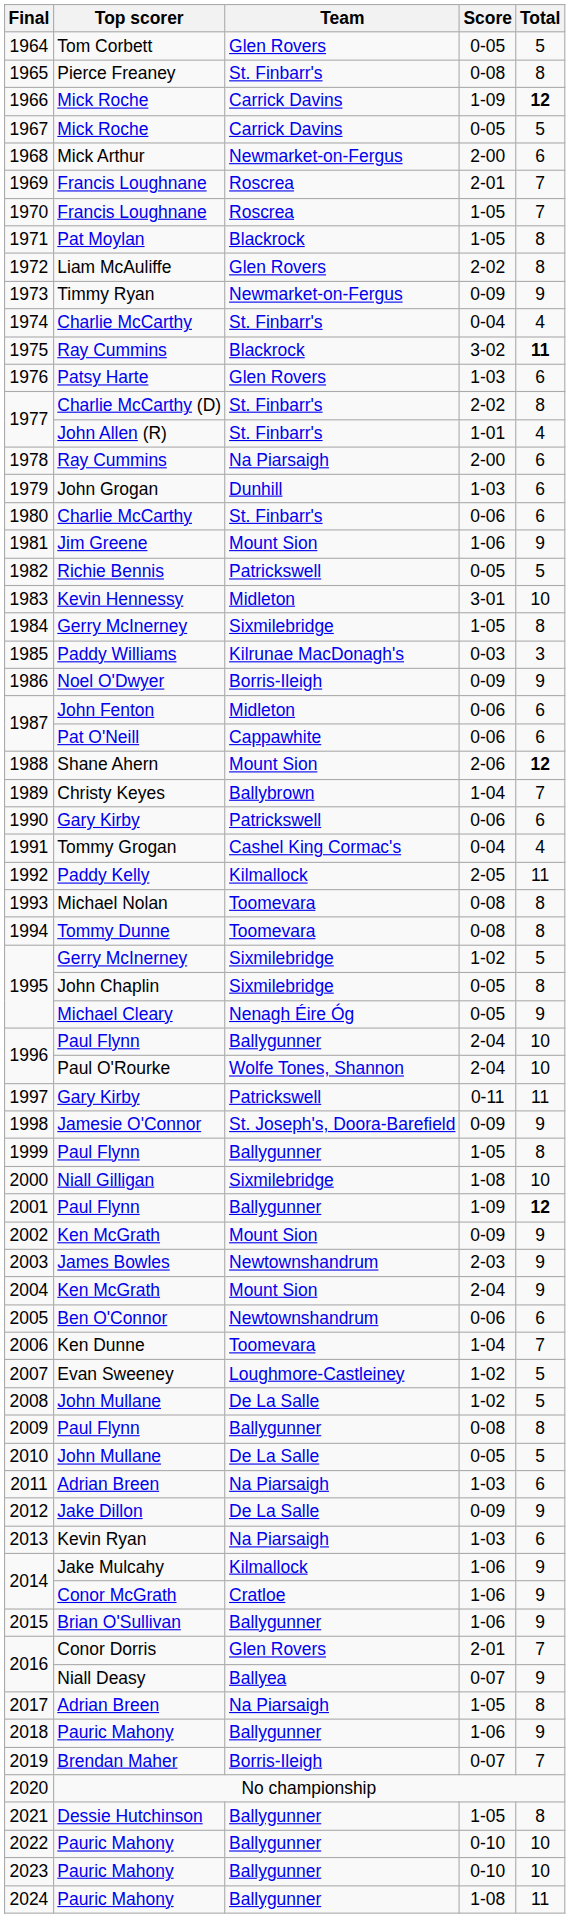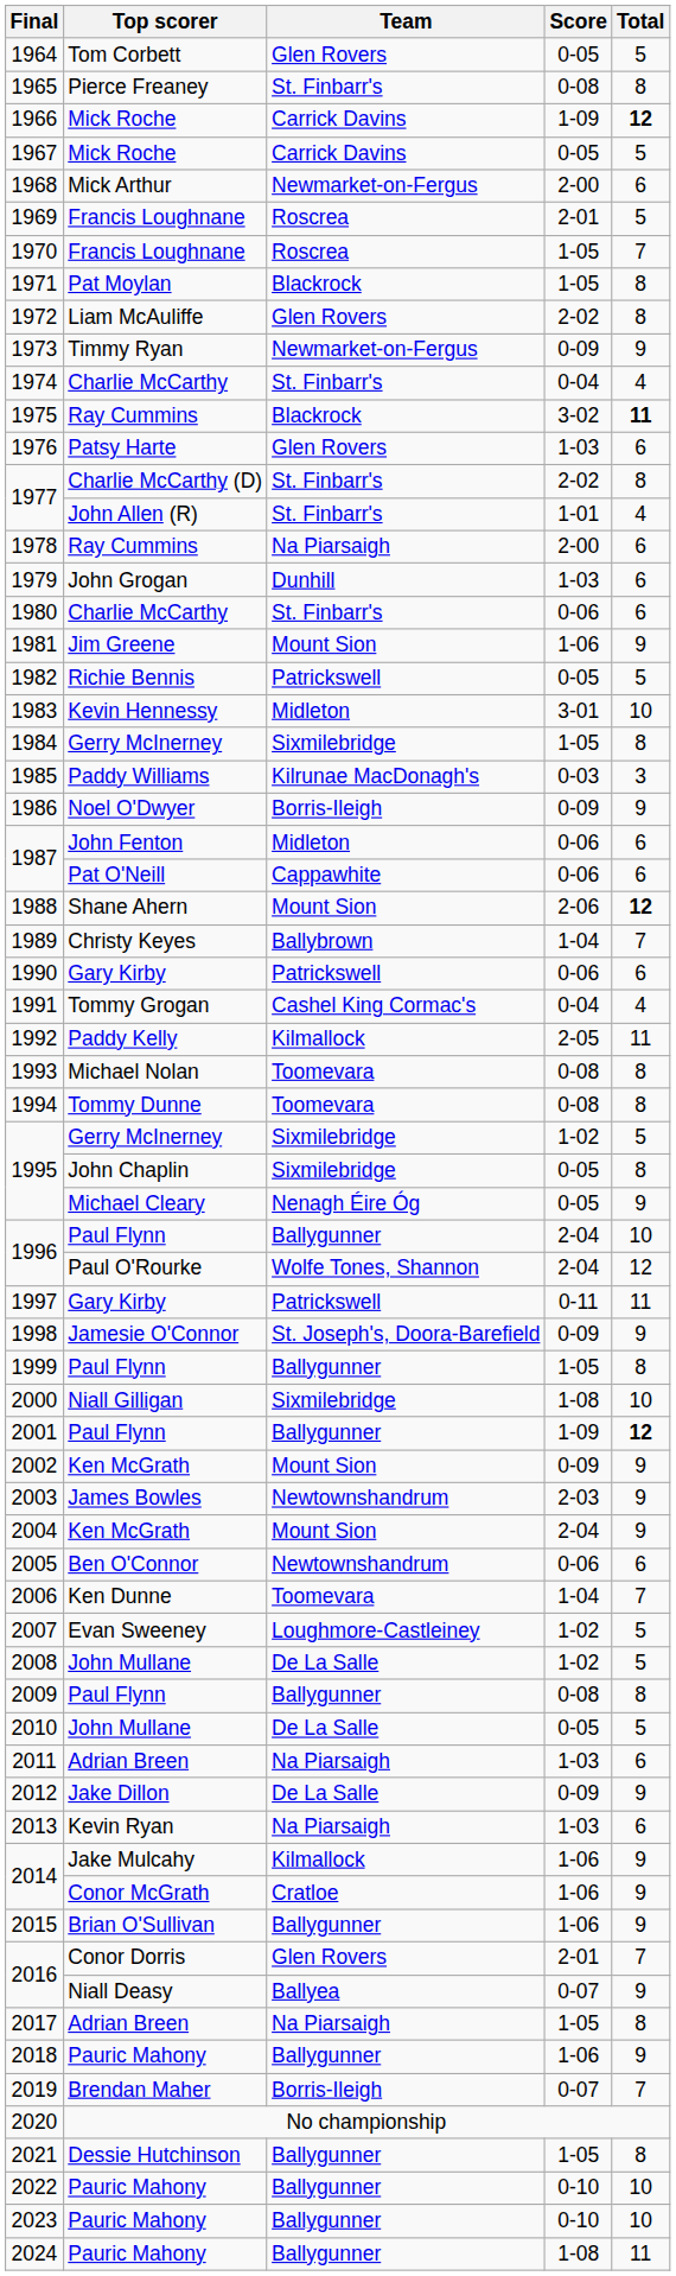 <table class="wikitable" style="text-align:center;">
 <tr>
 <th>Final</th>
 <th>Top scorer</th>
 <th>Team</th>
 <th>Score</th>
 <th>Total</th>
 </tr>
 <tr>
 <td>1964</td>
 <td style="text-align:left;">Tom Corbett</td>
 <td style="text-align:left;"><a href='#'>Glen Rovers</a></td>
 <td>0-05</td>
 <td>5</td>
 </tr>
 <tr>
 <td>1965</td>
 <td style="text-align:left;">Pierce Freaney</td>
 <td style="text-align:left;"><a href='#'>St. Finbarr's</a></td>
 <td>0-08</td>
 <td>8</td>
 </tr>
 <tr>
 <td>1966</td>
 <td style="text-align:left;"><a href='#'>Mick Roche</a></td>
 <td style="text-align:left;"><a href='#'>Carrick Davins</a></td>
 <td>1-09</td>
 <td><strong>12</strong></td>
 </tr>
 <tr>
 <td>1967</td>
 <td style="text-align:left;"><a href='#'>Mick Roche</a></td>
 <td style="text-align:left;"><a href='#'>Carrick Davins</a></td>
 <td>0-05</td>
 <td>5</td>
 </tr>
 <tr>
 <td>1968</td>
 <td style="text-align:left;">Mick Arthur</td>
 <td style="text-align:left;"><a href='#'>Newmarket-on-Fergus</a></td>
 <td>2-00</td>
 <td>6</td>
 </tr>
 <tr>
 <td>1969</td>
 <td style="text-align:left;"><a href='#'>Francis Loughnane</a></td>
 <td style="text-align:left;"><a href='#'>Roscrea</a></td>
 <td>2-01</td>
-<td>7</td>
+<td>5</td>
 </tr>
 <tr>
 <td>1970</td>
 <td style="text-align:left;"><a href='#'>Francis Loughnane</a></td>
 <td style="text-align:left;"><a href='#'>Roscrea</a></td>
 <td>1-05</td>
 <td>7</td>
 </tr>
 <tr>
 <td>1971</td>
 <td style="text-align:left;"><a href='#'>Pat Moylan</a></td>
 <td style="text-align:left;"><a href='#'>Blackrock</a></td>
 <td>1-05</td>
 <td>8</td>
 </tr>
 <tr>
 <td>1972</td>
 <td style="text-align:left;">Liam McAuliffe</td>
 <td style="text-align:left;"><a href='#'>Glen Rovers</a></td>
 <td>2-02</td>
 <td>8</td>
 </tr>
 <tr>
 <td>1973</td>
 <td style="text-align:left;">Timmy Ryan</td>
 <td style="text-align:left;"><a href='#'>Newmarket-on-Fergus</a></td>
 <td>0-09</td>
 <td>9</td>
 </tr>
 <tr>
 <td>1974</td>
 <td style="text-align:left;"><a href='#'>Charlie McCarthy</a></td>
 <td style="text-align:left;"><a href='#'>St. Finbarr's</a></td>
 <td>0-04</td>
 <td>4</td>
 </tr>
 <tr>
 <td>1975</td>
 <td style="text-align:left;"><a href='#'>Ray Cummins</a></td>
 <td style="text-align:left;"><a href='#'>Blackrock</a></td>
 <td>3-02</td>
 <td><strong>11</strong></td>
 </tr>
 <tr>
 <td>1976</td>
 <td style="text-align:left;"><a href='#'>Patsy Harte</a></td>
 <td style="text-align:left;"><a href='#'>Glen Rovers</a></td>
 <td>1-03</td>
 <td>6</td>
 </tr>
 <tr>
 <td rowspan="2">1977</td>
 <td style="text-align:left;"><a href='#'>Charlie McCarthy</a> (D)</td>
 <td style="text-align:left;"><a href='#'>St. Finbarr's</a></td>
 <td>2-02</td>
 <td>8</td>
 </tr>
 <tr>
 <td style="text-align:left;"><a href='#'>John Allen</a> (R)</td>
 <td style="text-align:left;"><a href='#'>St. Finbarr's</a></td>
 <td>1-01</td>
 <td>4</td>
 </tr>
 <tr>
 <td>1978</td>
 <td style="text-align:left;"><a href='#'>Ray Cummins</a></td>
 <td style="text-align:left;"><a href='#'>Na Piarsaigh</a></td>
 <td>2-00</td>
 <td>6</td>
 </tr>
 <tr>
 <td>1979</td>
 <td style="text-align:left;">John Grogan</td>
 <td style="text-align:left;"><a href='#'>Dunhill</a></td>
 <td>1-03</td>
 <td>6</td>
 </tr>
 <tr>
 <td>1980</td>
 <td style="text-align:left;"><a href='#'>Charlie McCarthy</a></td>
 <td style="text-align:left;"><a href='#'>St. Finbarr's</a></td>
 <td>0-06</td>
 <td>6</td>
 </tr>
 <tr>
 <td>1981</td>
 <td style="text-align:left;"><a href='#'>Jim Greene</a></td>
 <td style="text-align:left;"><a href='#'>Mount Sion</a></td>
 <td>1-06</td>
 <td>9</td>
 </tr>
 <tr>
 <td>1982</td>
 <td style="text-align:left;"><a href='#'>Richie Bennis</a></td>
 <td style="text-align:left;"><a href='#'>Patrickswell</a></td>
 <td>0-05</td>
 <td>5</td>
 </tr>
 <tr>
 <td>1983</td>
 <td style="text-align:left;"><a href='#'>Kevin Hennessy</a></td>
 <td style="text-align:left;"><a href='#'>Midleton</a></td>
 <td>3-01</td>
 <td>10</td>
 </tr>
 <tr>
 <td>1984</td>
 <td style="text-align:left;"><a href='#'>Gerry McInerney</a></td>
 <td style="text-align:left;"><a href='#'>Sixmilebridge</a></td>
 <td>1-05</td>
 <td>8</td>
 </tr>
 <tr>
 <td>1985</td>
 <td style="text-align:left;"><a href='#'>Paddy Williams</a></td>
 <td style="text-align:left;"><a href='#'>Kilrunae MacDonagh's</a></td>
 <td>0-03</td>
 <td>3</td>
 </tr>
 <tr>
 <td>1986</td>
 <td style="text-align:left;"><a href='#'>Noel O'Dwyer</a></td>
 <td style="text-align:left;"><a href='#'>Borris-Ileigh</a></td>
 <td>0-09</td>
 <td>9</td>
 </tr>
 <tr>
 <td rowspan="2">1987</td>
 <td style="text-align:left;"><a href='#'>John Fenton</a></td>
 <td style="text-align:left;"><a href='#'>Midleton</a></td>
 <td>0-06</td>
 <td>6</td>
 </tr>
 <tr>
 <td style="text-align:left;"><a href='#'>Pat O'Neill</a></td>
 <td style="text-align:left;"><a href='#'>Cappawhite</a></td>
 <td>0-06</td>
 <td>6</td>
 </tr>
 <tr>
 <td>1988</td>
 <td style="text-align:left;">Shane Ahern</td>
 <td style="text-align:left;"><a href='#'>Mount Sion</a></td>
 <td>2-06</td>
 <td><strong>12</strong></td>
 </tr>
 <tr>
 <td>1989</td>
 <td style="text-align:left;">Christy Keyes</td>
 <td style="text-align:left;"><a href='#'>Ballybrown</a></td>
 <td>1-04</td>
 <td>7</td>
 </tr>
 <tr>
 <td>1990</td>
 <td style="text-align:left;"><a href='#'>Gary Kirby</a></td>
 <td style="text-align:left;"><a href='#'>Patrickswell</a></td>
 <td>0-06</td>
 <td>6</td>
 </tr>
 <tr>
 <td>1991</td>
 <td style="text-align:left;">Tommy Grogan</td>
 <td style="text-align:left;"><a href='#'>Cashel King Cormac's</a></td>
 <td>0-04</td>
 <td>4</td>
 </tr>
 <tr>
 <td>1992</td>
 <td style="text-align:left;"><a href='#'>Paddy Kelly</a></td>
 <td style="text-align:left;"><a href='#'>Kilmallock</a></td>
 <td>2-05</td>
 <td>11</td>
 </tr>
 <tr>
 <td>1993</td>
 <td style="text-align:left;">Michael Nolan</td>
 <td style="text-align:left;"><a href='#'>Toomevara</a></td>
 <td>0-08</td>
 <td>8</td>
 </tr>
 <tr>
 <td>1994</td>
 <td style="text-align:left;"><a href='#'>Tommy Dunne</a></td>
 <td style="text-align:left;"><a href='#'>Toomevara</a></td>
 <td>0-08</td>
 <td>8</td>
 </tr>
 <tr>
 <td rowspan="3">1995</td>
 <td style="text-align:left;"><a href='#'>Gerry McInerney</a></td>
 <td style="text-align:left;"><a href='#'>Sixmilebridge</a></td>
 <td>1-02</td>
 <td>5</td>
 </tr>
 <tr>
 <td style="text-align:left;">John Chaplin</td>
 <td style="text-align:left;"><a href='#'>Sixmilebridge</a></td>
 <td>0-05</td>
 <td>8</td>
 </tr>
 <tr>
 <td style="text-align:left;"><a href='#'>Michael Cleary</a></td>
 <td style="text-align:left;"><a href='#'>Nenagh Éire Óg</a></td>
 <td>0-05</td>
 <td>9</td>
 </tr>
 <tr>
 <td rowspan="2">1996</td>
 <td style="text-align:left;"><a href='#'>Paul Flynn</a></td>
 <td style="text-align:left;"><a href='#'>Ballygunner</a></td>
 <td>2-04</td>
 <td>10</td>
 </tr>
 <tr>
 <td style="text-align:left;">Paul O'Rourke</td>
 <td style="text-align:left;"><a href='#'>Wolfe Tones, Shannon</a></td>
 <td>2-04</td>
-<td>10</td>
+<td>12</td>
 </tr>
 <tr>
 <td>1997</td>
 <td style="text-align:left;"><a href='#'>Gary Kirby</a></td>
 <td style="text-align:left;"><a href='#'>Patrickswell</a></td>
 <td>0-11</td>
 <td>11</td>
 </tr>
 <tr>
 <td>1998</td>
 <td style="text-align:left;"><a href='#'>Jamesie O'Connor</a></td>
 <td style="text-align:left;"><a href='#'>St. Joseph's, Doora-Barefield</a></td>
 <td>0-09</td>
 <td>9</td>
 </tr>
 <tr>
 <td>1999</td>
 <td style="text-align:left;"><a href='#'>Paul Flynn</a></td>
 <td style="text-align:left;"><a href='#'>Ballygunner</a></td>
 <td>1-05</td>
 <td>8</td>
 </tr>
 <tr>
 <td>2000</td>
 <td style="text-align:left;"><a href='#'>Niall Gilligan</a></td>
 <td style="text-align:left;"><a href='#'>Sixmilebridge</a></td>
 <td>1-08</td>
 <td>10</td>
 </tr>
 <tr>
 <td>2001</td>
 <td style="text-align:left;"><a href='#'>Paul Flynn</a></td>
 <td style="text-align:left;"><a href='#'>Ballygunner</a></td>
 <td>1-09</td>
 <td><strong>12</strong></td>
 </tr>
 <tr>
 <td>2002</td>
 <td style="text-align:left;"><a href='#'>Ken McGrath</a></td>
 <td style="text-align:left;"><a href='#'>Mount Sion</a></td>
 <td>0-09</td>
 <td>9</td>
 </tr>
 <tr>
 <td>2003</td>
 <td style="text-align:left;"><a href='#'>James Bowles</a></td>
 <td style="text-align:left;"><a href='#'>Newtownshandrum</a></td>
 <td>2-03</td>
 <td>9</td>
 </tr>
 <tr>
 <td>2004</td>
 <td style="text-align:left;"><a href='#'>Ken McGrath</a></td>
 <td style="text-align:left;"><a href='#'>Mount Sion</a></td>
 <td>2-04</td>
 <td>9</td>
 </tr>
 <tr>
 <td>2005</td>
 <td style="text-align:left;"><a href='#'>Ben O'Connor</a></td>
 <td style="text-align:left;"><a href='#'>Newtownshandrum</a></td>
 <td>0-06</td>
 <td>6</td>
 </tr>
 <tr>
 <td>2006</td>
 <td style="text-align:left;">Ken Dunne</td>
 <td style="text-align:left;"><a href='#'>Toomevara</a></td>
 <td>1-04</td>
 <td>7</td>
 </tr>
 <tr>
 <td>2007</td>
 <td style="text-align:left;">Evan Sweeney</td>
 <td style="text-align:left;"><a href='#'>Loughmore-Castleiney</a></td>
 <td>1-02</td>
 <td>5</td>
 </tr>
 <tr>
 <td>2008</td>
 <td style="text-align:left;"><a href='#'>John Mullane</a></td>
 <td style="text-align:left;"><a href='#'>De La Salle</a></td>
 <td>1-02</td>
 <td>5</td>
 </tr>
 <tr>
 <td>2009</td>
 <td style="text-align:left;"><a href='#'>Paul Flynn</a></td>
 <td style="text-align:left;"><a href='#'>Ballygunner</a></td>
 <td>0-08</td>
 <td>8</td>
 </tr>
 <tr>
 <td>2010</td>
 <td style="text-align:left;"><a href='#'>John Mullane</a></td>
 <td style="text-align:left;"><a href='#'>De La Salle</a></td>
 <td>0-05</td>
 <td>5</td>
 </tr>
 <tr>
 <td>2011</td>
 <td style="text-align:left;"><a href='#'>Adrian Breen</a></td>
 <td style="text-align:left;"><a href='#'>Na Piarsaigh</a></td>
 <td>1-03</td>
 <td>6</td>
 </tr>
 <tr>
 <td>2012</td>
 <td style="text-align:left;"><a href='#'>Jake Dillon</a></td>
 <td style="text-align:left;"><a href='#'>De La Salle</a></td>
 <td>0-09</td>
 <td>9</td>
 </tr>
 <tr>
 <td>2013</td>
 <td style="text-align:left;">Kevin Ryan</td>
 <td style="text-align:left;"><a href='#'>Na Piarsaigh</a></td>
 <td>1-03</td>
 <td>6</td>
 </tr>
 <tr>
 <td rowspan="2">2014</td>
 <td style="text-align:left;">Jake Mulcahy</td>
 <td style="text-align:left;"><a href='#'>Kilmallock</a></td>
 <td>1-06</td>
 <td>9</td>
 </tr>
 <tr>
 <td style="text-align:left;"><a href='#'>Conor McGrath</a></td>
 <td style="text-align:left;"><a href='#'>Cratloe</a></td>
 <td>1-06</td>
 <td>9</td>
 </tr>
 <tr>
 <td>2015</td>
 <td style="text-align:left;"><a href='#'>Brian O'Sullivan</a></td>
 <td style="text-align:left;"><a href='#'>Ballygunner</a></td>
 <td>1-06</td>
 <td>9</td>
 </tr>
 <tr>
 <td rowspan="2">2016</td>
 <td style="text-align:left;">Conor Dorris</td>
 <td style="text-align:left;"><a href='#'>Glen Rovers</a></td>
 <td>2-01</td>
 <td>7</td>
 </tr>
 <tr>
 <td style="text-align:left;">Niall Deasy</td>
 <td style="text-align:left;"><a href='#'>Ballyea</a></td>
 <td>0-07</td>
 <td>9</td>
 </tr>
 <tr>
 <td>2017</td>
 <td style="text-align:left;"><a href='#'>Adrian Breen</a></td>
 <td style="text-align:left;"><a href='#'>Na Piarsaigh</a></td>
 <td>1-05</td>
 <td>8</td>
 </tr>
 <tr>
 <td>2018</td>
 <td style="text-align:left;"><a href='#'>Pauric Mahony</a></td>
 <td style="text-align:left;"><a href='#'>Ballygunner</a></td>
 <td>1-06</td>
 <td>9</td>
 </tr>
 <tr>
 <td>2019</td>
 <td style="text-align:left;"><a href='#'>Brendan Maher</a></td>
 <td style="text-align:left;"><a href='#'>Borris-Ileigh</a></td>
 <td>0-07</td>
 <td>7</td>
 </tr>
 <tr>
 <td>2020</td>
 <td colspan=4>No championship</td>
 </tr>
 <tr>
 <td>2021</td>
 <td style="text-align:left;"><a href='#'>Dessie Hutchinson</a></td>
 <td style="text-align:left;"><a href='#'>Ballygunner</a></td>
 <td>1-05</td>
 <td>8</td>
 </tr>
 <tr>
 <td>2022</td>
 <td style="text-align:left;"><a href='#'>Pauric Mahony</a></td>
 <td style="text-align:left;"><a href='#'>Ballygunner</a></td>
 <td>0-10</td>
 <td>10</td>
 </tr>
 <tr>
 <td>2023</td>
 <td style="text-align:left;"><a href='#'>Pauric Mahony</a></td>
 <td style="text-align:left;"><a href='#'>Ballygunner</a></td>
 <td>0-10</td>
 <td>10</td>
 </tr>
 <tr>
 <td>2024</td>
 <td style="text-align:left;"><a href='#'>Pauric Mahony</a></td>
 <td style="text-align:left;"><a href='#'>Ballygunner</a></td>
 <td>1-08</td>
 <td>11</td>
 </tr>
 </table>
